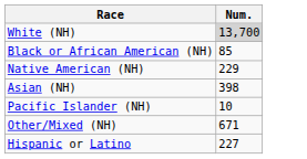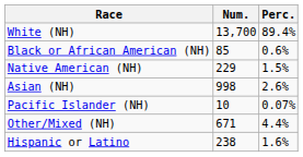 <table class="wikitable">
 <tr>
 <th>Race</th>
 <th>Num.</th>
+<th>Perc.</th>
 </tr>
 <tr>
 <td><a href='#'>White</a> (NH)</td>
-<td style="background: lightgrey;">13,700</td>
+<td>13,700</td>
+<td>89.4%</td>
 </tr>
 <tr>
 <td><a href='#'>Black or African American</a> (NH)</td>
 <td>85</td>
+<td>0.6%</td>
 </tr>
 <tr>
 <td><a href='#'>Native American</a> (NH)</td>
 <td>229</td>
+<td>1.5%</td>
 </tr>
 <tr>
 <td><a href='#'>Asian</a> (NH)</td>
-<td>398</td>
+<td>998</td>
+<td>2.6%</td>
 </tr>
 <tr>
 <td><a href='#'>Pacific Islander</a> (NH)</td>
 <td>10</td>
+<td>0.07%</td>
 </tr>
 <tr>
 <td><a href='#'>Other/Mixed</a> (NH)</td>
 <td>671</td>
+<td>4.4%</td>
 </tr>
 <tr>
 <td><a href='#'>Hispanic</a> or <a href='#'>Latino</a></td>
-<td>227</td>
+<td>238</td>
+<td>1.6%</td>
 </tr>
 </table>
